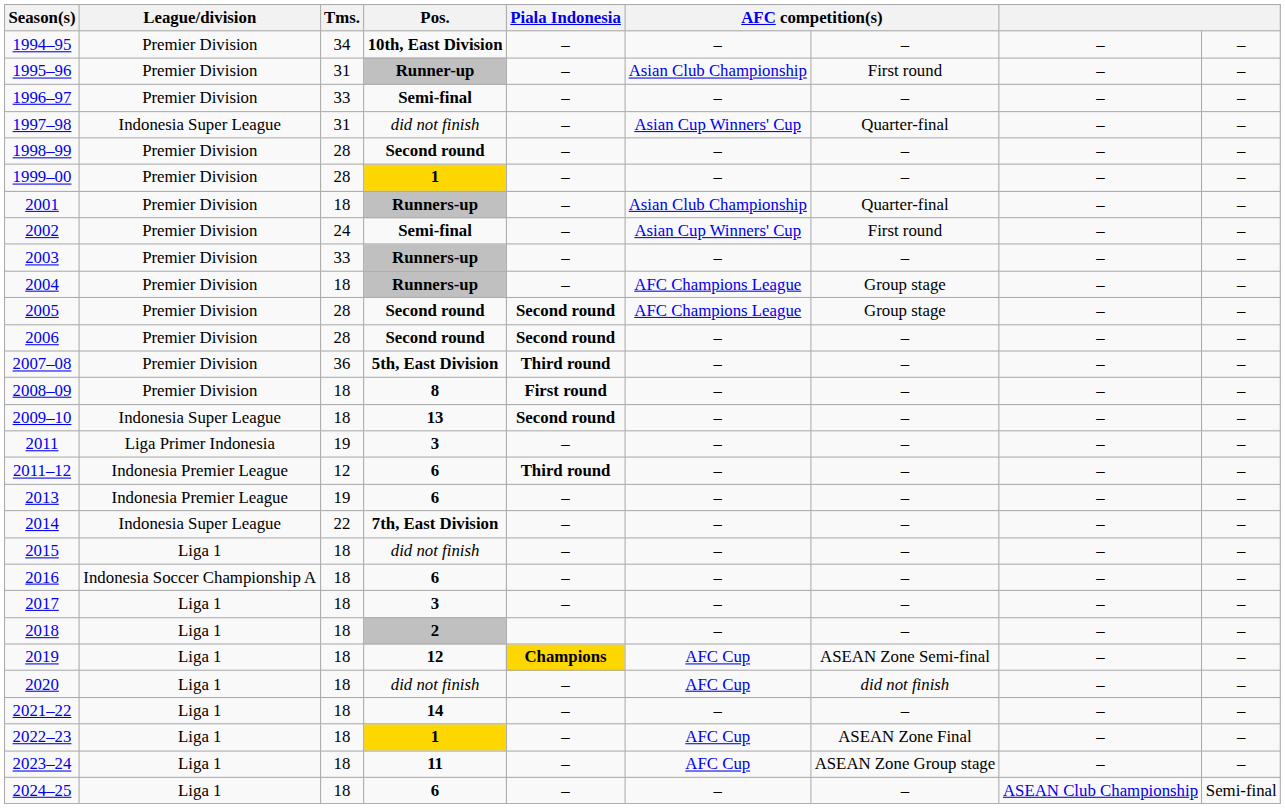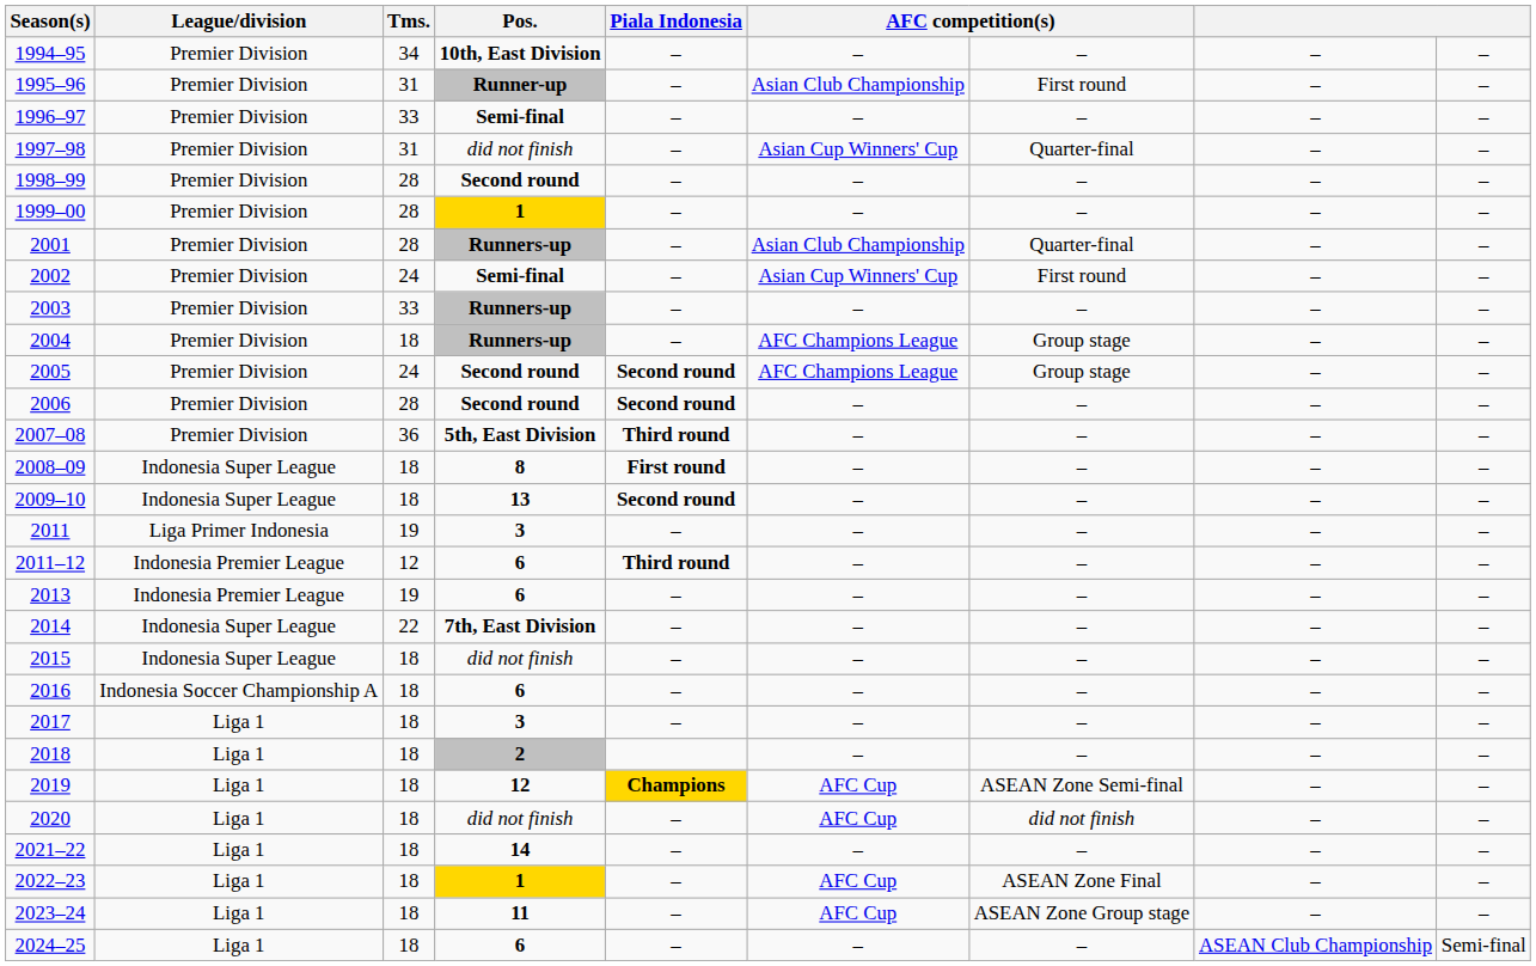 <table class="wikitable" style="text-align: center; white-space: nowrap;">
 <tr style="background:#efefef;">
 <th>Season(s)</th>
 <th>League/division</th>
 <th>Tms.</th>
 <th>Pos.</th>
 <th><a href='#'>Piala Indonesia</a></th>
 <th colspan=2><a href='#'>AFC</a> competition(s)</th>
 <th colspan=2></th>
 </tr>
 <tr>
 <td><a href='#'>1994–95</a></td>
 <td>Premier Division</td>
 <td>34</td>
 <td><strong>10th, East Division </strong></td>
 <td>–</td>
 <td>–</td>
 <td>–</td>
 <td>–</td>
 <td>–</td>
 </tr>
 <tr>
 <td><a href='#'>1995–96</a></td>
 <td>Premier Division</td>
 <td>31</td>
 <td style="background:silver;"><strong>Runner-up</strong></td>
 <td>–</td>
 <td><a href='#'>Asian Club Championship</a></td>
 <td>First round</td>
 <td>–</td>
 <td>–</td>
 </tr>
 <tr>
 <td><a href='#'>1996–97</a></td>
 <td>Premier Division</td>
 <td>33</td>
 <td><strong>Semi-final</strong></td>
 <td>–</td>
 <td>–</td>
 <td>–</td>
 <td>–</td>
 <td>–</td>
 </tr>
 <tr>
 <td><a href='#'>1997–98</a></td>
-<td>Indonesia Super League</td>
+<td>Premier Division</td>
 <td>31</td>
 <td><em>did not finish</em></td>
 <td>–</td>
 <td><a href='#'>Asian Cup Winners' Cup</a></td>
 <td>Quarter-final</td>
 <td>–</td>
 <td>–</td>
 </tr>
 <tr>
 <td><a href='#'>1998–99</a></td>
 <td>Premier Division</td>
 <td>28</td>
 <td><strong>Second round</strong></td>
 <td>–</td>
 <td>–</td>
 <td>–</td>
 <td>–</td>
 <td>–</td>
 </tr>
 <tr>
 <td><a href='#'>1999–00</a></td>
 <td>Premier Division</td>
 <td>28</td>
 <td style="background:gold;"><strong>1</strong></td>
 <td>–</td>
 <td>–</td>
 <td>–</td>
 <td>–</td>
 <td>–</td>
 </tr>
 <tr>
 <td><a href='#'>2001</a></td>
 <td>Premier Division</td>
-<td>18</td>
+<td>28</td>
 <td style="background:silver;"><strong>Runners-up</strong></td>
 <td>–</td>
 <td><a href='#'>Asian Club Championship</a></td>
 <td>Quarter-final</td>
 <td>–</td>
 <td>–</td>
 </tr>
 <tr>
 <td><a href='#'>2002</a></td>
 <td>Premier Division</td>
 <td>24</td>
 <td><strong>Semi-final</strong></td>
 <td>–</td>
 <td><a href='#'>Asian Cup Winners' Cup</a></td>
 <td>First round</td>
 <td>–</td>
 <td>–</td>
 </tr>
 <tr>
 <td><a href='#'>2003</a></td>
 <td>Premier Division</td>
 <td>33</td>
 <td style="background:silver;"><strong>Runners-up</strong></td>
 <td>–</td>
 <td>–</td>
 <td>–</td>
 <td>–</td>
 <td>–</td>
 </tr>
 <tr>
 <td><a href='#'>2004</a></td>
 <td>Premier Division</td>
 <td>18</td>
 <td style="background:silver;"><strong>Runners-up</strong></td>
 <td>–</td>
 <td><a href='#'>AFC Champions League</a></td>
 <td>Group stage</td>
 <td>–</td>
 <td>–</td>
 </tr>
 <tr>
 <td><a href='#'>2005</a></td>
 <td>Premier Division</td>
-<td>28</td>
+<td>24</td>
 <td><strong>Second round</strong></td>
 <td><strong>Second round</strong></td>
 <td><a href='#'>AFC Champions League</a></td>
 <td>Group stage</td>
 <td>–</td>
 <td>–</td>
 </tr>
 <tr>
 <td><a href='#'>2006</a></td>
 <td>Premier Division</td>
 <td>28</td>
 <td><strong>Second round</strong></td>
 <td><strong>Second round</strong></td>
 <td>–</td>
 <td>–</td>
 <td>–</td>
 <td>–</td>
 </tr>
 <tr>
 <td><a href='#'>2007–08</a></td>
 <td>Premier Division</td>
 <td>36</td>
 <td><strong>5th, East Division</strong></td>
 <td><strong>Third round</strong></td>
 <td>–</td>
 <td>–</td>
 <td>–</td>
 <td>–</td>
 </tr>
 <tr>
 <td><a href='#'>2008–09</a></td>
-<td>Premier Division</td>
+<td>Indonesia Super League</td>
 <td>18</td>
 <td><strong>8</strong></td>
 <td><strong>First round</strong></td>
 <td>–</td>
 <td>–</td>
 <td>–</td>
 <td>–</td>
 </tr>
 <tr>
 <td><a href='#'>2009–10</a></td>
 <td>Indonesia Super League</td>
 <td>18</td>
 <td><strong>13</strong></td>
 <td><strong>Second round</strong></td>
 <td>–</td>
 <td>–</td>
 <td>–</td>
 <td>–</td>
 </tr>
 <tr>
 <td><a href='#'>2011</a></td>
 <td>Liga Primer Indonesia</td>
 <td>19</td>
 <td><strong>3</strong></td>
 <td>–</td>
 <td>–</td>
 <td>–</td>
 <td>–</td>
 <td>–</td>
 </tr>
 <tr>
 <td><a href='#'>2011–12</a></td>
 <td>Indonesia Premier League</td>
 <td>12</td>
 <td><strong>6</strong></td>
 <td><strong>Third round</strong></td>
 <td>–</td>
 <td>–</td>
 <td>–</td>
 <td>–</td>
 </tr>
 <tr>
 <td><a href='#'>2013</a></td>
 <td>Indonesia Premier League</td>
 <td>19</td>
 <td><strong>6</strong></td>
 <td>–</td>
 <td>–</td>
 <td>–</td>
 <td>–</td>
 <td>–</td>
 </tr>
 <tr>
 <td><a href='#'>2014</a></td>
 <td>Indonesia Super League</td>
 <td>22</td>
 <td><strong>7th, East Division </strong></td>
 <td>–</td>
 <td>–</td>
 <td>–</td>
 <td>–</td>
 <td>–</td>
 </tr>
 <tr>
 <td><a href='#'>2015</a></td>
-<td>Liga 1</td>
+<td>Indonesia Super League</td>
 <td>18</td>
 <td><em>did not finish</em></td>
 <td>–</td>
 <td>–</td>
 <td>–</td>
 <td>–</td>
 <td>–</td>
 </tr>
 <tr>
 <td><a href='#'>2016</a></td>
 <td>Indonesia Soccer Championship A</td>
 <td>18</td>
 <td><strong>6</strong></td>
 <td>–</td>
 <td>–</td>
 <td>–</td>
 <td>–</td>
 <td>–</td>
 </tr>
 <tr>
 <td><a href='#'>2017</a></td>
 <td>Liga 1</td>
 <td>18</td>
 <td><strong>3</strong></td>
 <td>–</td>
 <td>–</td>
 <td>–</td>
 <td>–</td>
 <td>–</td>
 </tr>
 <tr>
 <td><a href='#'>2018</a></td>
 <td>Liga 1</td>
 <td>18</td>
 <td style="background:silver;"><strong>2</strong></td>
 <td></td>
 <td>–</td>
 <td>–</td>
 <td>–</td>
 <td>–</td>
 </tr>
 <tr>
 <td><a href='#'>2019</a></td>
 <td>Liga 1</td>
 <td>18</td>
 <td><strong>12</strong></td>
 <td style="background:gold;"><strong>Champions</strong></td>
 <td><a href='#'>AFC Cup</a></td>
 <td>ASEAN Zone Semi-final</td>
 <td>–</td>
 <td>–</td>
 </tr>
 <tr>
 <td><a href='#'>2020</a></td>
 <td>Liga 1</td>
 <td>18</td>
 <td><em>did not finish</em></td>
 <td>–</td>
 <td><a href='#'>AFC Cup</a></td>
 <td><em>did not finish</em></td>
 <td>–</td>
 <td>–</td>
 </tr>
 <tr>
 <td><a href='#'>2021–22</a></td>
 <td>Liga 1</td>
 <td>18</td>
 <td><strong>14</strong></td>
 <td>–</td>
 <td>–</td>
 <td>–</td>
 <td>–</td>
 <td>–</td>
 </tr>
 <tr>
 <td><a href='#'>2022–23</a></td>
 <td>Liga 1</td>
 <td>18</td>
 <td style="background:gold;"><strong>1</strong></td>
 <td>–</td>
 <td><a href='#'>AFC Cup</a></td>
 <td>ASEAN Zone Final</td>
 <td>–</td>
 <td>–</td>
 </tr>
 <tr>
 <td><a href='#'>2023–24</a></td>
 <td>Liga 1</td>
 <td>18</td>
 <td><strong>11</strong></td>
 <td>–</td>
 <td><a href='#'>AFC Cup</a></td>
 <td>ASEAN Zone Group stage</td>
 <td>–</td>
 <td>–</td>
 </tr>
 <tr>
 <td><a href='#'>2024–25</a></td>
 <td>Liga 1</td>
 <td>18</td>
 <td><strong>6</strong></td>
 <td>–</td>
 <td>–</td>
 <td>–</td>
 <td><a href='#'>ASEAN Club Championship</a></td>
 <td>Semi-final</td>
 </tr>
 </table>
